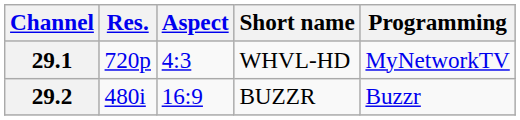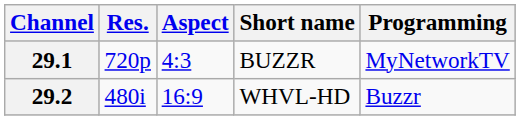 <table class="wikitable">
 <tr>
 <th scope = "col"><a href='#'>Channel</a></th>
 <th scope = "col"><a href='#'>Res.</a></th>
 <th scope = "col"><a href='#'>Aspect</a></th>
 <th scope = "col">Short name</th>
 <th scope = "col">Programming</th>
 </tr>
 <tr>
 <th scope = "row">29.1</th>
 <td><a href='#'>720p</a></td>
 <td><a href='#'>4:3</a></td>
-<td>WHVL-HD</td>
+<td>BUZZR</td>
 <td><a href='#'>MyNetworkTV</a></td>
 </tr>
 <tr>
 <th scope = "row">29.2</th>
 <td><a href='#'>480i</a></td>
 <td><a href='#'>16:9</a></td>
-<td>BUZZR</td>
+<td>WHVL-HD</td>
 <td><a href='#'>Buzzr</a></td>
 </tr>
 </table>
